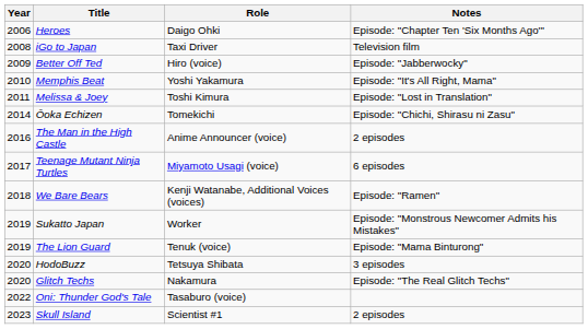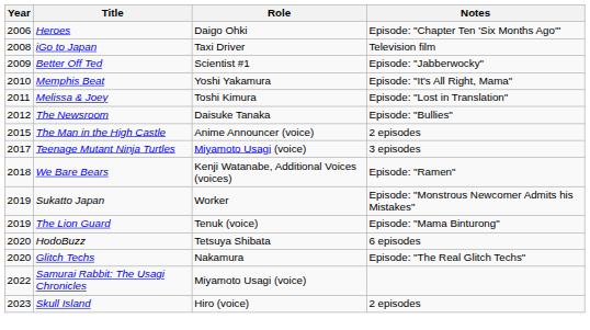 <table class="wikitable">
 <tr>
 <th>Year</th>
 <th>Title</th>
 <th>Role</th>
 <th>Notes</th>
 </tr>
 <tr>
 <td>2006</td>
 <td><em><a href='#'>Heroes</a></em></td>
 <td>Daigo Ohki</td>
 <td>Episode: "Chapter Ten 'Six Months Ago'"</td>
 </tr>
 <tr>
 <td>2008</td>
 <td><em><a href='#'>iGo to Japan</a></em></td>
 <td>Taxi Driver</td>
 <td>Television film</td>
 </tr>
 <tr>
 <td>2009</td>
 <td><em><a href='#'>Better Off Ted</a></em></td>
-<td>Hiro (voice)</td>
+<td>Scientist #1</td>
 <td>Episode: "Jabberwocky"</td>
 </tr>
 <tr>
 <td>2010</td>
 <td><em><a href='#'>Memphis Beat</a></em></td>
 <td>Yoshi Yakamura</td>
 <td>Episode: "It's All Right, Mama"</td>
 </tr>
 <tr>
 <td>2011</td>
 <td><em><a href='#'>Melissa & Joey</a></em></td>
 <td>Toshi Kimura</td>
 <td>Episode: "Lost in Translation"</td>
 </tr>
 <tr>
-<td>2014</td>
-<td><em>Ōoka Echizen</em></td>
-<td>Tomekichi</td>
-<td>Episode: "Chichi, Shirasu ni Zasu"</td>
+<td>2012</td>
+<td><em><a href='#'>The Newsroom</a></em></td>
+<td>Daisuke Tanaka</td>
+<td>Episode: "Bullies"</td>
 </tr>
 <tr>
-<td>2016</td>
+<td>2015</td>
 <td><em><a href='#'>The Man in the High Castle</a></em></td>
 <td>Anime Announcer (voice)</td>
 <td>2 episodes</td>
 </tr>
 <tr>
 <td>2017</td>
 <td><em><a href='#'>Teenage Mutant Ninja Turtles</a></em></td>
 <td><a href='#'>Miyamoto Usagi</a> (voice)</td>
-<td>6 episodes</td>
+<td>3 episodes</td>
 </tr>
 <tr>
 <td>2018</td>
 <td><em><a href='#'>We Bare Bears</a></em></td>
 <td>Kenji Watanabe, Additional Voices (voices)</td>
 <td>Episode: "Ramen"</td>
 </tr>
 <tr>
 <td>2019</td>
 <td><em>Sukatto Japan</em></td>
 <td>Worker</td>
 <td>Episode: "Monstrous Newcomer Admits his Mistakes"</td>
 </tr>
 <tr>
 <td>2019</td>
 <td><em><a href='#'>The Lion Guard</a></em></td>
 <td>Tenuk (voice)</td>
 <td>Episode: "Mama Binturong"</td>
 </tr>
 <tr>
 <td>2020</td>
 <td><em>HodoBuzz</em></td>
 <td>Tetsuya Shibata</td>
-<td>3 episodes</td>
+<td>6 episodes</td>
 </tr>
 <tr>
 <td>2020</td>
 <td><em><a href='#'>Glitch Techs</a></em></td>
 <td>Nakamura</td>
 <td>Episode: "The Real Glitch Techs"</td>
 </tr>
 <tr>
 <td>2022</td>
-<td><em><a href='#'>Oni: Thunder God's Tale</a></em></td>
-<td>Tasaburo (voice)</td>
+<td><em><a href='#'>Samurai Rabbit: The Usagi Chronicles</a></em></td>
+<td>Miyamoto Usagi (voice)</td>
 <td></td>
 </tr>
 <tr>
 <td>2023</td>
 <td><em><a href='#'>Skull Island</a></em></td>
-<td>Scientist #1</td>
+<td>Hiro (voice)</td>
 <td>2 episodes</td>
 </tr>
 </table>
